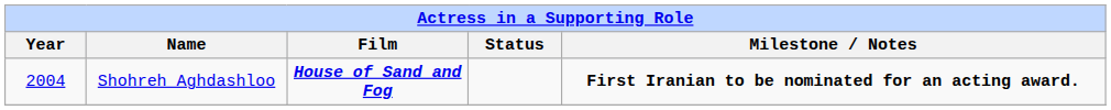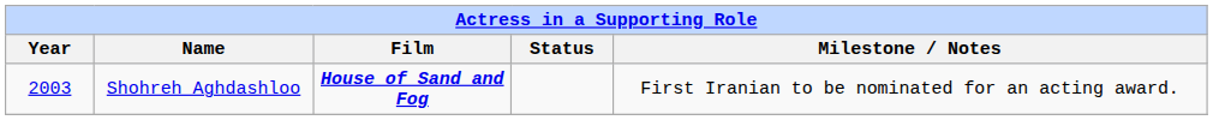 <table class="wikitable" style="text-align: center">
 <tr style="background:#bfd7ff;">
 <td colspan="6" style="text-align:center;"><strong><a href='#'>Actress in a Supporting Role</a></strong></td>
 </tr>
 <tr style="background:#ebf5ff;">
 <th style="width:075px;">Year</th>
 <th style="width:200px;">Name</th>
 <th style="width:200px;">Film</th>
 <th style="width:080px;">Status</th>
 <th style="width:650px;">Milestone / Notes</th>
 </tr>
 <tr>
-<td><a href='#'>2004</a></td>
+<td><a href='#'>2003</a></td>
 <td><a href='#'>Shohreh Aghdashloo</a></td>
 <td><strong><em><a href='#'>House of Sand and Fog</a></em></strong></td>
 <td></td>
-<td><strong>First Iranian to be nominated for an acting award.</strong></td>
+<td>First Iranian to be nominated for an acting award.</td>
 </tr>
 <tr>
 </tr>
 </table>
